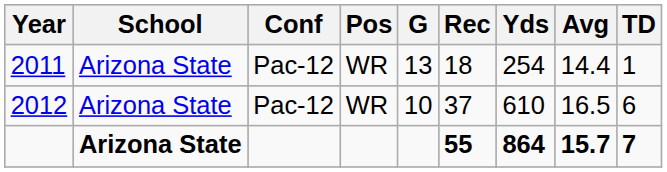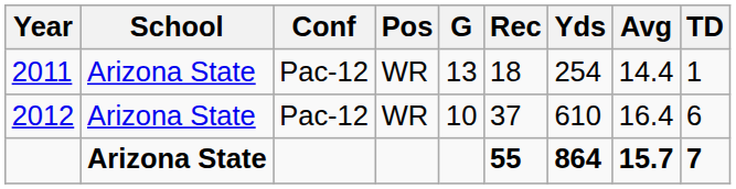 <table class="wikitable">
 <tr>
 <th>Year</th>
 <th>School</th>
 <th>Conf</th>
 <th>Pos</th>
 <th>G</th>
 <th>Rec</th>
 <th>Yds</th>
 <th>Avg</th>
 <th>TD</th>
 </tr>
 <tr>
 <td><a href='#'>2011</a></td>
 <td><a href='#'>Arizona State</a></td>
 <td>Pac-12</td>
 <td>WR</td>
 <td>13</td>
 <td>18</td>
 <td>254</td>
 <td>14.4</td>
 <td>1</td>
 </tr>
 <tr>
 <td><a href='#'>2012</a></td>
 <td><a href='#'>Arizona State</a></td>
 <td>Pac-12</td>
 <td>WR</td>
 <td>10</td>
 <td>37</td>
 <td>610</td>
-<td>16.5</td>
+<td>16.4</td>
 <td>6</td>
 </tr>
 <tr>
 <td style="font-weight:bold;"></td>
 <td style="font-weight:bold;">Arizona State</td>
 <td style="font-weight:bold;"></td>
 <td style="font-weight:bold;"></td>
 <td style="font-weight:bold;"></td>
 <td style="font-weight:bold;">55</td>
 <td style="font-weight:bold;">864</td>
 <td style="font-weight:bold;">15.7</td>
 <td style="font-weight:bold;">7</td>
 </tr>
 </table>
